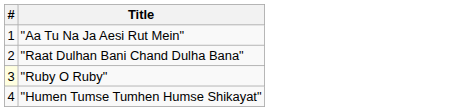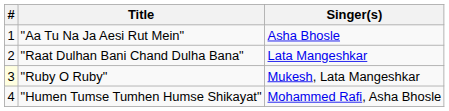 <table class="wikitable" style="font-size:95%;">
 <tr>
 <th>#</th>
 <th>Title</th>
+<th>Singer(s)</th>
 </tr>
 <tr>
 <td>1</td>
 <td>"Aa Tu Na Ja Aesi Rut Mein"</td>
+<td><a href='#'>Asha Bhosle</a></td>
 </tr>
 <tr>
 <td>2</td>
 <td>"Raat Dulhan Bani Chand Dulha Bana"</td>
+<td><a href='#'>Lata Mangeshkar</a></td>
 </tr>
 <tr>
 <td style="background: lightyellow;">3</td>
 <td>"Ruby O Ruby"</td>
+<td><a href='#'>Mukesh</a>, Lata Mangeshkar</td>
 </tr>
 <tr>
 <td>4</td>
 <td>"Humen Tumse Tumhen Humse Shikayat"</td>
+<td><a href='#'>Mohammed Rafi</a>, Asha Bhosle</td>
 </tr>
 </table>
